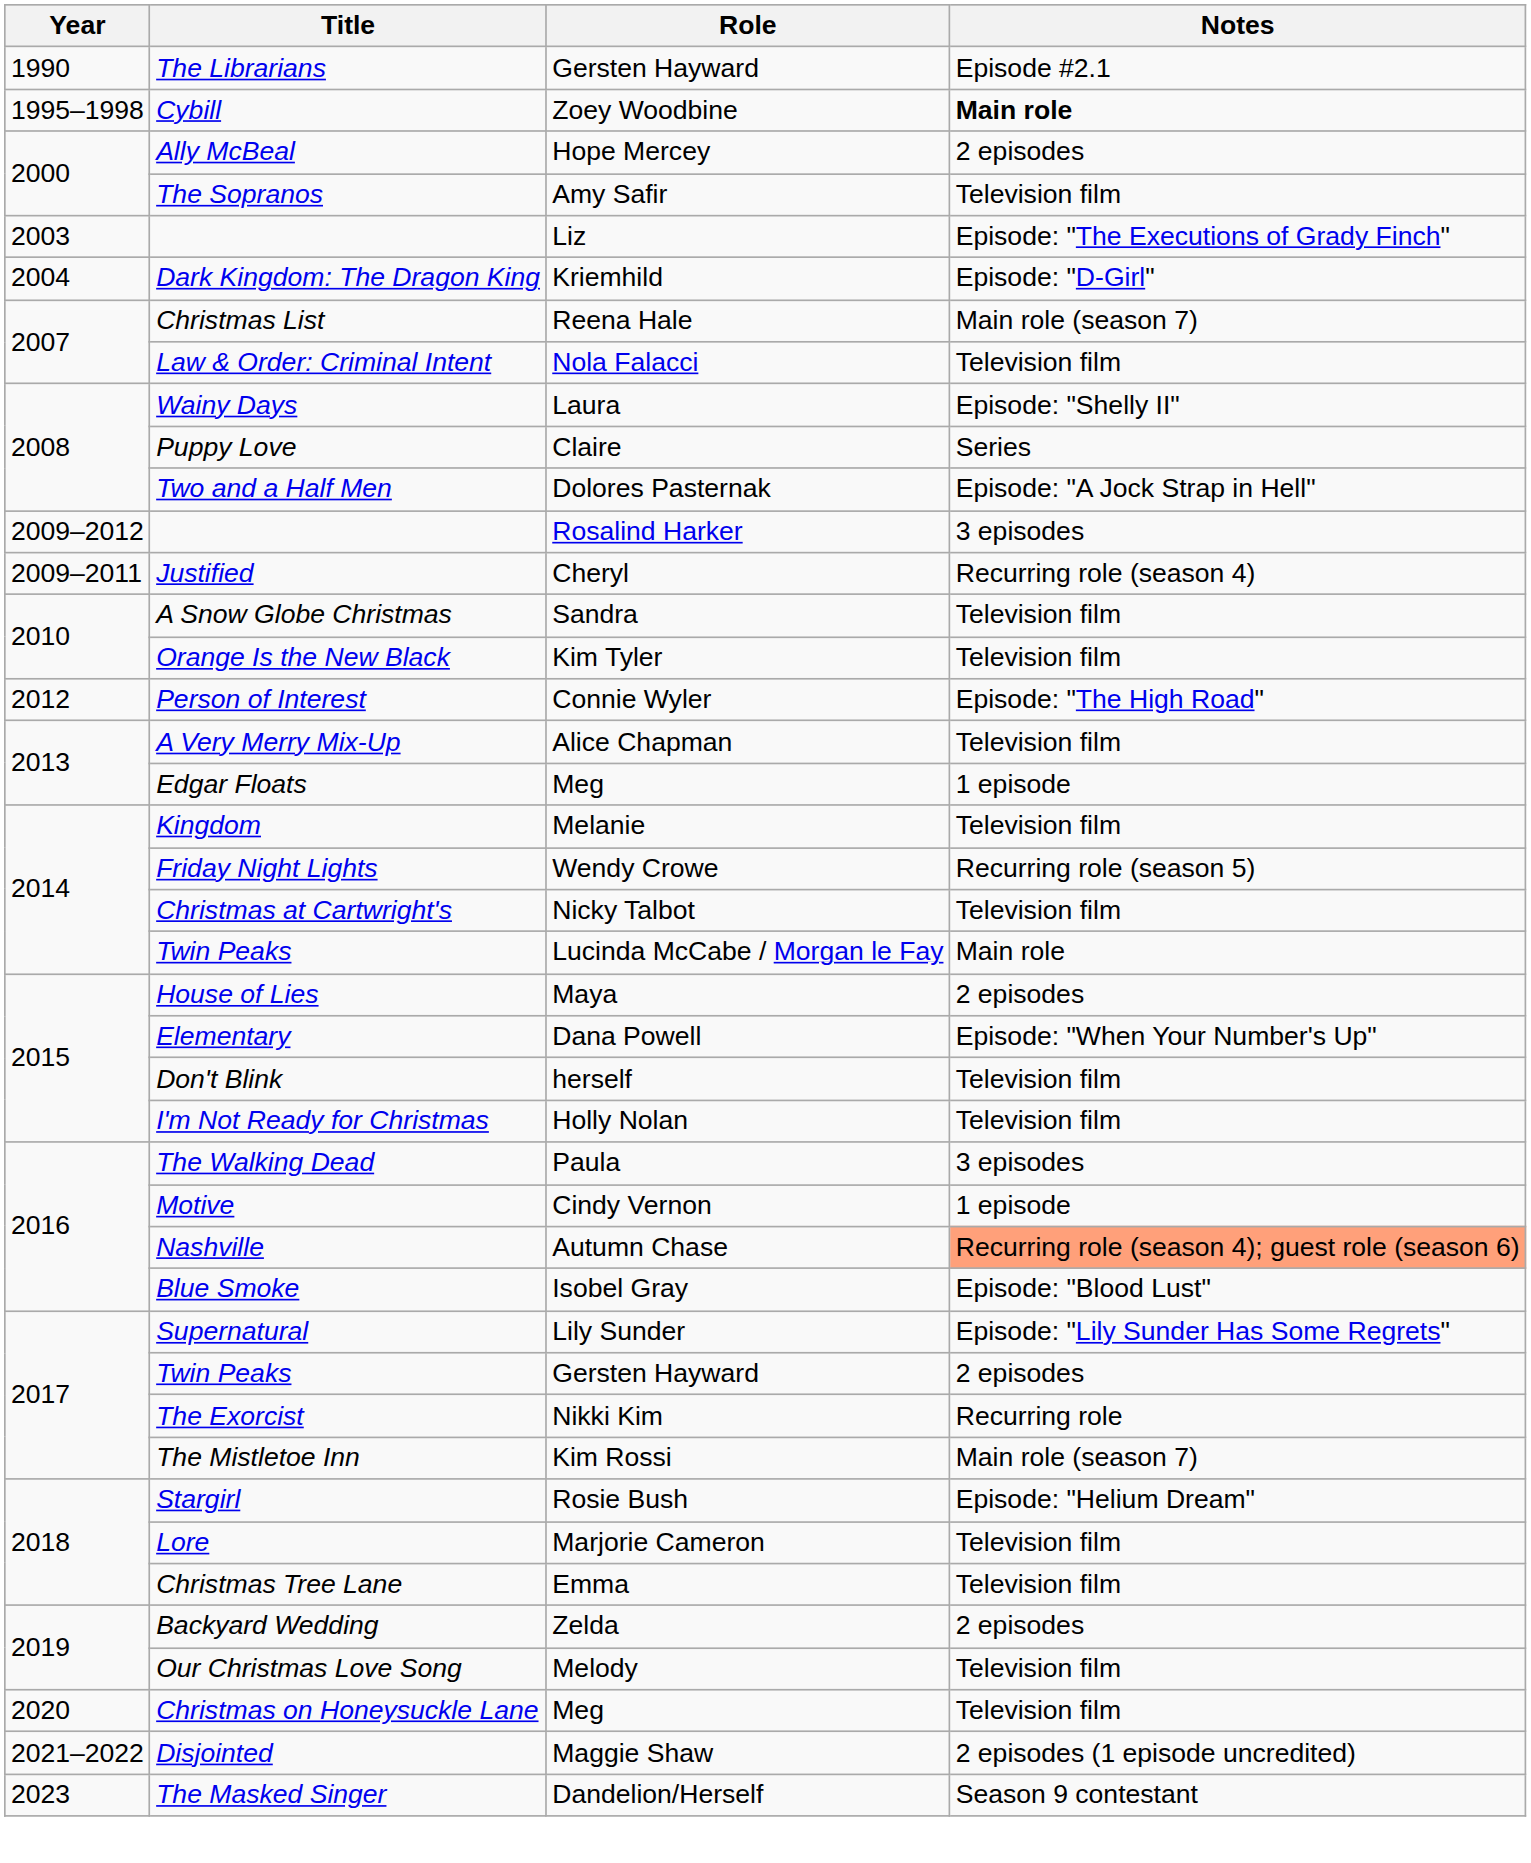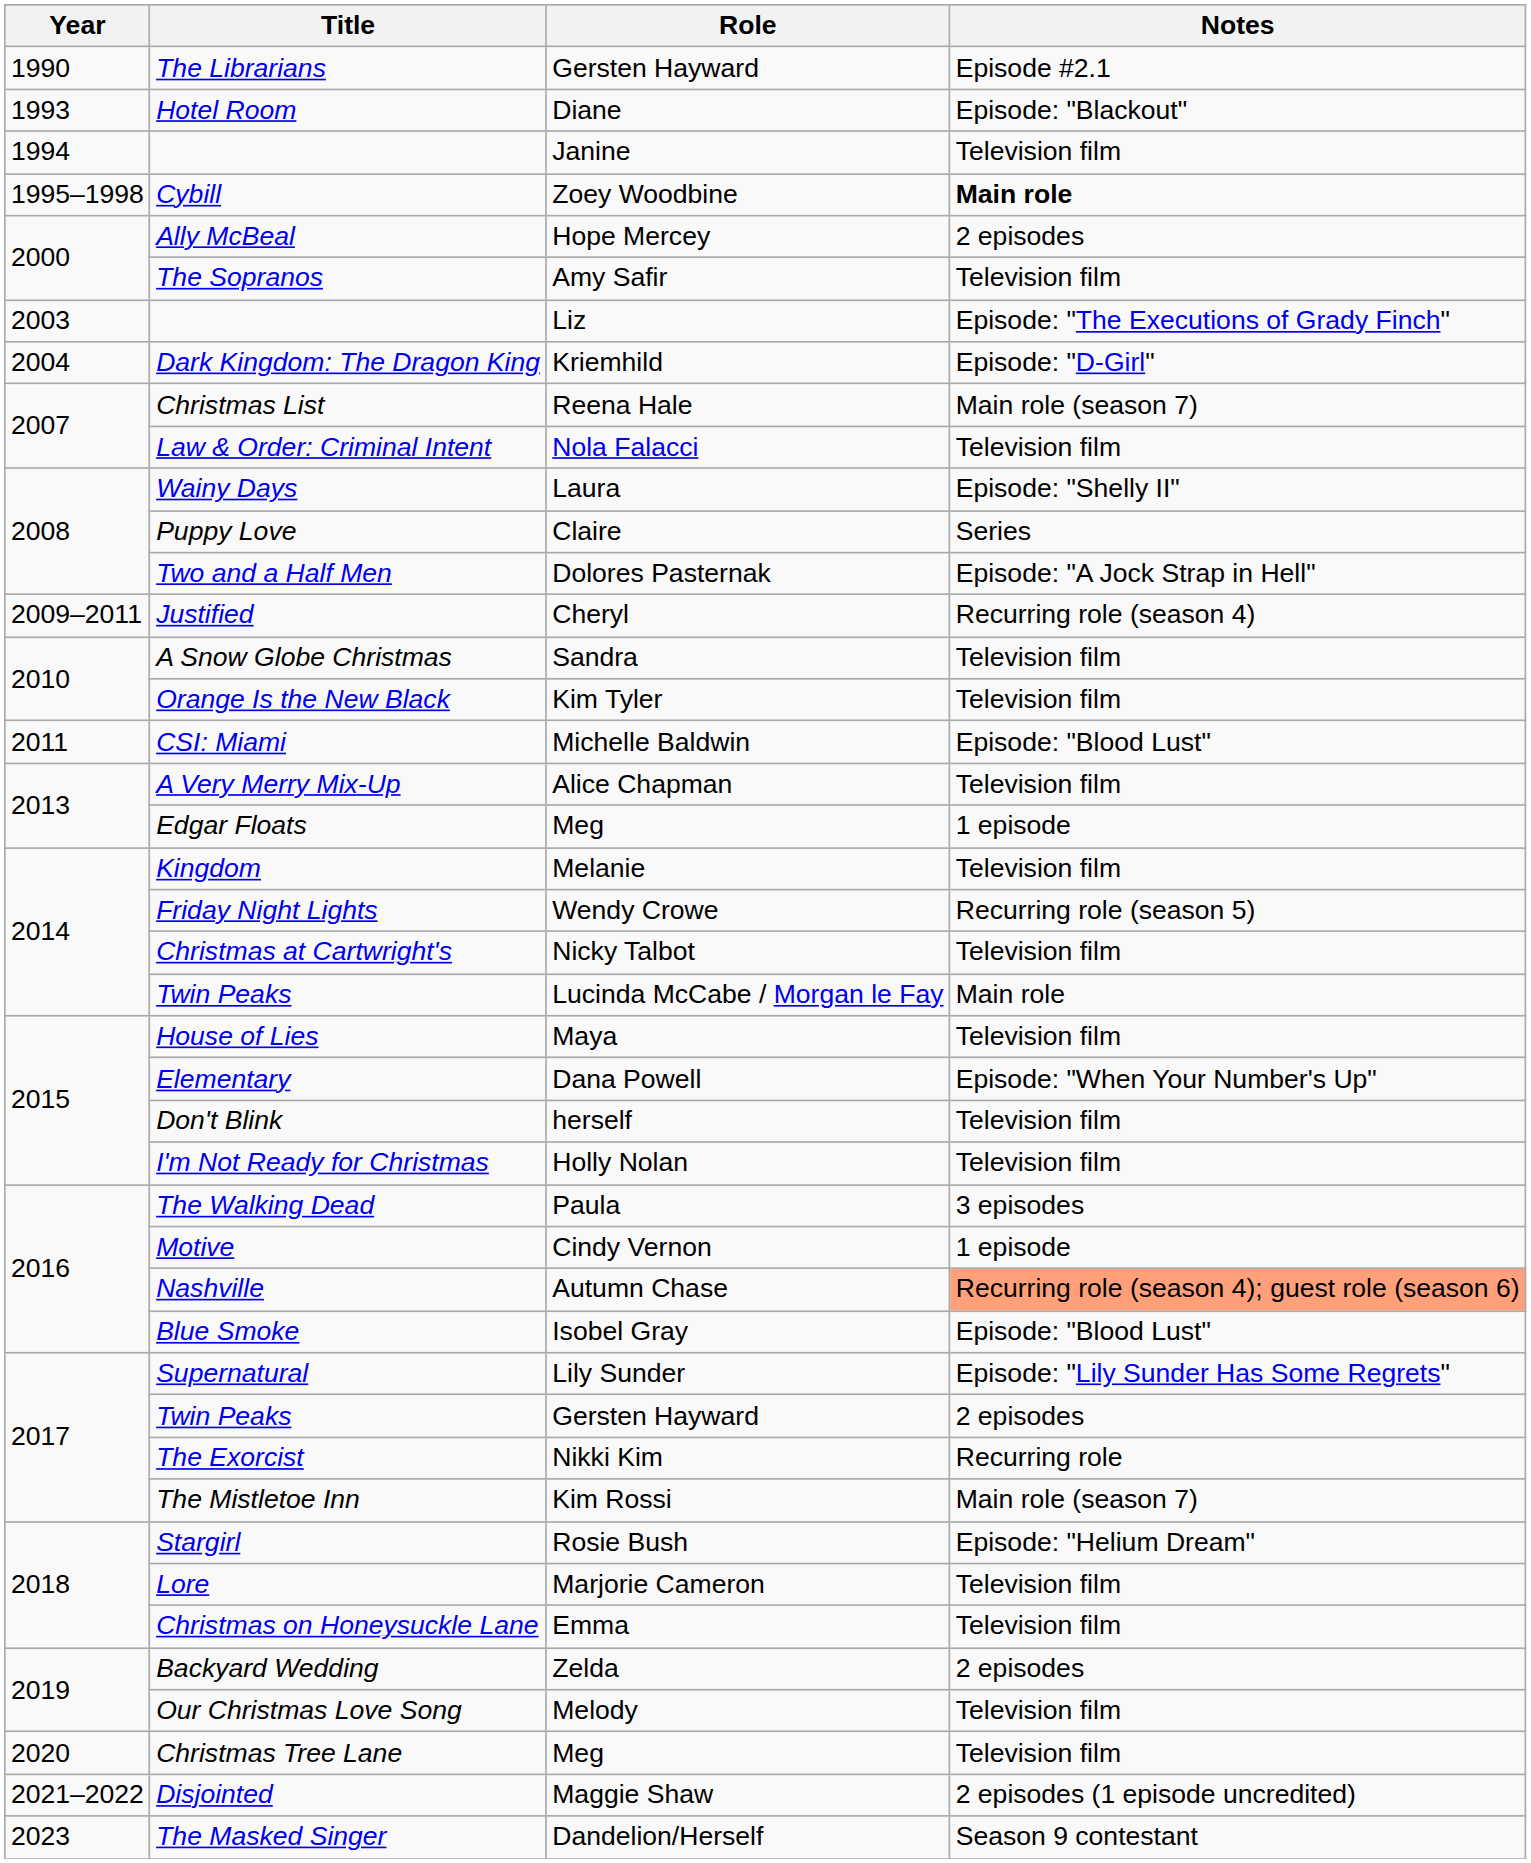 <table class="wikitable sortable plainrowheaders">
 <tr>
 <th scope="col">Year</th>
 <th scope="col">Title</th>
 <th scope="col">Role</th>
 <th scope="col" class="unsortable">Notes</th>
 </tr>
 <tr>
 <td>1990</td>
 <td data-sort-value="Librarians, The"><em><a href='#'>The Librarians</a></em></td>
 <td>Gersten Hayward</td>
 <td>Episode #2.1</td>
+</tr>
+<tr>
+<td>1993</td>
+<td><em><a href='#'>Hotel Room</a></em></td>
+<td>Diane</td>
+<td>Episode: "Blackout"</td>
+</tr>
+<tr>
+<td>1994</td>
+<td><em></em></td>
+<td>Janine</td>
+<td>Television film</td>
 </tr>
 <tr>
 <td>1995–1998</td>
 <td><em><a href='#'>Cybill</a></em></td>
 <td>Zoey Woodbine</td>
 <td><strong>Main role</strong></td>
 </tr>
 <tr>
 <td rowspan="2">2000</td>
 <td><em><a href='#'>Ally McBeal</a></em></td>
 <td>Hope Mercey</td>
 <td>2 episodes</td>
 </tr>
 <tr>
 <td data-sort-value="Sopranos, The"><em><a href='#'>The Sopranos</a></em></td>
 <td>Amy Safir</td>
 <td>Television film</td>
 </tr>
 <tr>
 <td>2003</td>
 <td><em></em></td>
 <td>Liz</td>
 <td>Episode: "<a href='#'>The Executions of Grady Finch</a>"</td>
 </tr>
 <tr>
 <td>2004</td>
 <td><em><a href='#'>Dark Kingdom: The Dragon King</a></em></td>
 <td>Kriemhild</td>
 <td>Episode: "<a href='#'>D-Girl</a>"</td>
 </tr>
 <tr>
 <td rowspan="2">2007</td>
 <td><em>Christmas List</em></td>
 <td>Reena Hale</td>
 <td>Main role (season 7)</td>
 </tr>
 <tr>
 <td><em><a href='#'>Law & Order: Criminal Intent</a></em></td>
 <td><a href='#'>Nola Falacci</a></td>
 <td>Television film</td>
 </tr>
 <tr>
 <td rowspan="3">2008</td>
 <td><em><a href='#'>Wainy Days</a></em></td>
 <td>Laura</td>
 <td>Episode: "Shelly II"</td>
 </tr>
 <tr>
 <td><em>Puppy Love</em></td>
 <td>Claire</td>
 <td>Series</td>
 </tr>
 <tr>
 <td><em><a href='#'>Two and a Half Men</a></em></td>
 <td>Dolores Pasternak</td>
 <td>Episode: "A Jock Strap in Hell"</td>
 </tr>
 <tr>
-<td>2009–2012</td>
-<td><em></em></td>
-<td><a href='#'>Rosalind Harker</a></td>
-<td>3 episodes</td>
-</tr>
-<tr>
 <td>2009–2011</td>
 <td><em><a href='#'>Justified</a></em></td>
 <td>Cheryl</td>
 <td>Recurring role (season 4)</td>
 </tr>
 <tr>
 <td rowspan="2">2010</td>
 <td data-sort-value="Snow Globe Christmas, A"><em>A Snow Globe Christmas</em></td>
 <td>Sandra</td>
 <td>Television film</td>
 </tr>
 <tr>
 <td><em><a href='#'>Orange Is the New Black</a></em></td>
 <td>Kim Tyler</td>
 <td>Television film</td>
 </tr>
 <tr>
-<td>2012</td>
-<td><em><a href='#'>Person of Interest</a></em></td>
-<td>Connie Wyler</td>
-<td>Episode: "<a href='#'>The High Road</a>"</td>
+<td>2011</td>
+<td><em><a href='#'>CSI: Miami</a></em></td>
+<td>Michelle Baldwin</td>
+<td>Episode: "Blood Lust"</td>
 </tr>
 <tr>
 <td rowspan="2">2013</td>
 <td data-sort-value="Very Merry Mix-Up, A"><em><a href='#'>A Very Merry Mix-Up</a></em></td>
 <td>Alice Chapman</td>
 <td>Television film</td>
 </tr>
 <tr>
 <td><em>Edgar Floats</em></td>
 <td>Meg</td>
 <td>1 episode</td>
 </tr>
 <tr>
 <td rowspan="4">2014</td>
 <td><em><a href='#'>Kingdom</a></em></td>
 <td>Melanie</td>
 <td>Television film</td>
 </tr>
 <tr>
 <td><em><a href='#'>Friday Night Lights</a></em></td>
 <td>Wendy Crowe</td>
 <td>Recurring role (season 5)</td>
 </tr>
 <tr>
 <td><em><a href='#'>Christmas at Cartwright's</a></em></td>
 <td>Nicky Talbot</td>
 <td>Television film</td>
 </tr>
 <tr>
 <td><em><a href='#'>Twin Peaks</a></em></td>
 <td>Lucinda McCabe / <a href='#'>Morgan le Fay</a></td>
 <td>Main role</td>
 </tr>
 <tr>
 <td rowspan="4">2015</td>
 <td><em><a href='#'>House of Lies</a></em></td>
 <td>Maya</td>
-<td>2 episodes</td>
+<td>Television film</td>
 </tr>
 <tr>
 <td><em><a href='#'>Elementary</a></em></td>
 <td>Dana Powell</td>
 <td>Episode: "When Your Number's Up"</td>
 </tr>
 <tr>
 <td><em>Don't Blink</em></td>
 <td>herself</td>
 <td>Television film</td>
 </tr>
 <tr>
 <td><em><a href='#'>I'm Not Ready for Christmas</a></em></td>
 <td>Holly Nolan</td>
 <td>Television film</td>
 </tr>
 <tr>
 <td rowspan="4">2016</td>
 <td data-sort-value="Walking Dead, The"><em><a href='#'>The Walking Dead</a></em></td>
 <td>Paula</td>
 <td>3 episodes</td>
 </tr>
 <tr>
 <td><em><a href='#'>Motive</a></em></td>
 <td>Cindy Vernon</td>
 <td>1 episode</td>
 </tr>
 <tr>
 <td><em><a href='#'>Nashville</a></em></td>
 <td>Autumn Chase</td>
 <td style="background: lightsalmon;">Recurring role (season 4); guest role (season 6)</td>
 </tr>
 <tr>
 <td><em><a href='#'>Blue Smoke</a></em></td>
 <td>Isobel Gray</td>
 <td>Episode: "Blood Lust"</td>
 </tr>
 <tr>
 <td rowspan="4">2017</td>
 <td><em><a href='#'>Supernatural</a></em></td>
 <td>Lily Sunder</td>
 <td>Episode: "<a href='#'>Lily Sunder Has Some Regrets</a>"</td>
 </tr>
 <tr>
 <td><em><a href='#'>Twin Peaks</a></em></td>
 <td>Gersten Hayward</td>
 <td>2 episodes</td>
 </tr>
 <tr>
 <td data-sort-value="Exorcist, The"><em><a href='#'>The Exorcist</a></em></td>
 <td>Nikki Kim</td>
 <td>Recurring role</td>
 </tr>
 <tr>
 <td data-sort-value="Mistletoe Inn, The"><em>The Mistletoe Inn</em></td>
 <td>Kim Rossi</td>
 <td>Main role (season 7)</td>
 </tr>
 <tr>
 <td rowspan="3">2018</td>
 <td><em><a href='#'>Stargirl</a></em></td>
 <td>Rosie Bush</td>
 <td>Episode: "Helium Dream"</td>
 </tr>
 <tr>
 <td><em><a href='#'>Lore</a></em></td>
 <td>Marjorie Cameron</td>
 <td>Television film</td>
 </tr>
 <tr>
-<td><em>Christmas Tree Lane</em></td>
+<td><em><a href='#'>Christmas on Honeysuckle Lane</a></em></td>
 <td>Emma</td>
 <td>Television film</td>
 </tr>
 <tr>
 <td rowspan="2">2019</td>
 <td><em>Backyard Wedding</em></td>
 <td>Zelda</td>
 <td>2 episodes</td>
 </tr>
 <tr>
 <td><em>Our Christmas Love Song</em></td>
 <td>Melody</td>
 <td>Television film</td>
 </tr>
 <tr>
 <td>2020</td>
-<td><em><a href='#'>Christmas on Honeysuckle Lane</a></em></td>
+<td><em>Christmas Tree Lane</em></td>
 <td>Meg</td>
 <td>Television film</td>
 </tr>
 <tr>
 <td rowspan="1">2021–2022</td>
 <td><em><a href='#'>Disjointed</a></em></td>
 <td>Maggie Shaw</td>
 <td>2 episodes (1 episode uncredited)</td>
 </tr>
 <tr>
 <td rowspan="1">2023</td>
 <td><em><a href='#'>The Masked Singer</a></em></td>
 <td>Dandelion/Herself</td>
 <td>Season 9 contestant</td>
 </tr>
 </table>
